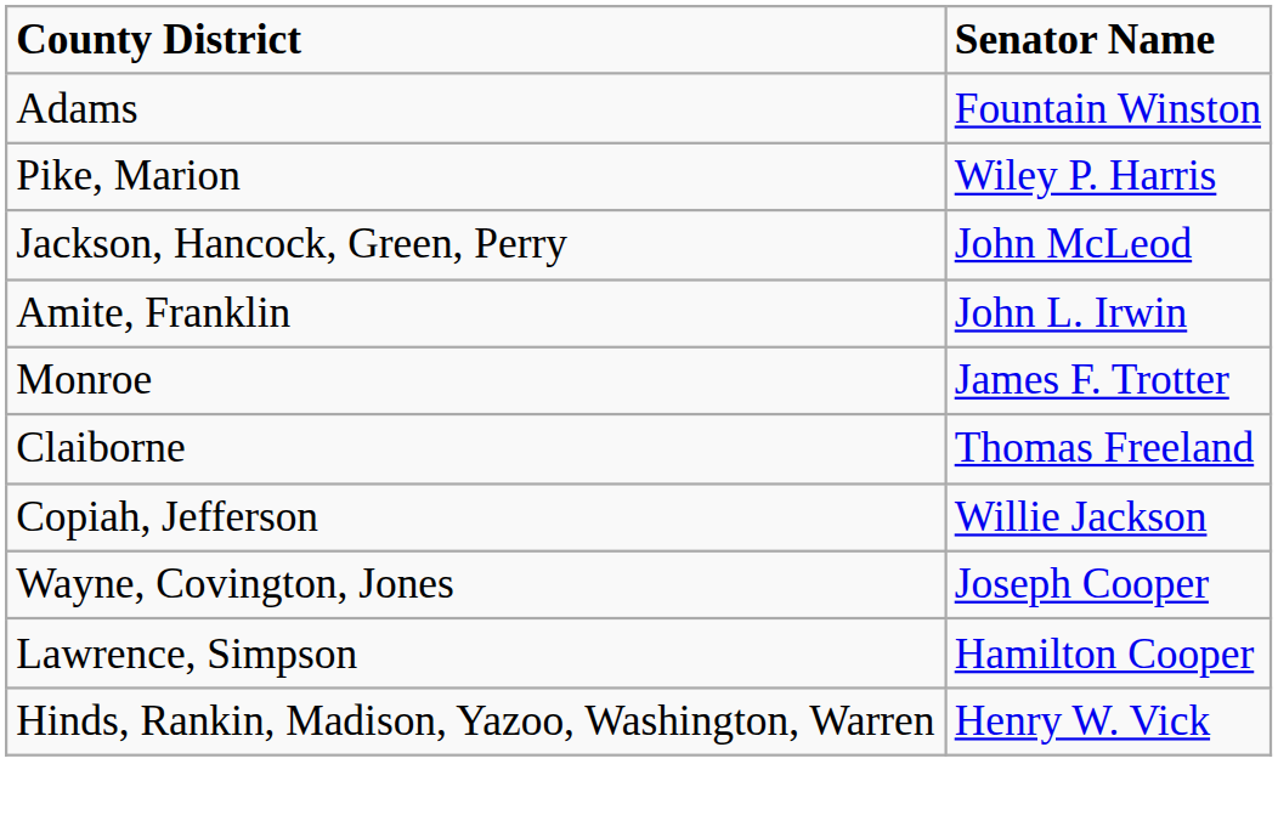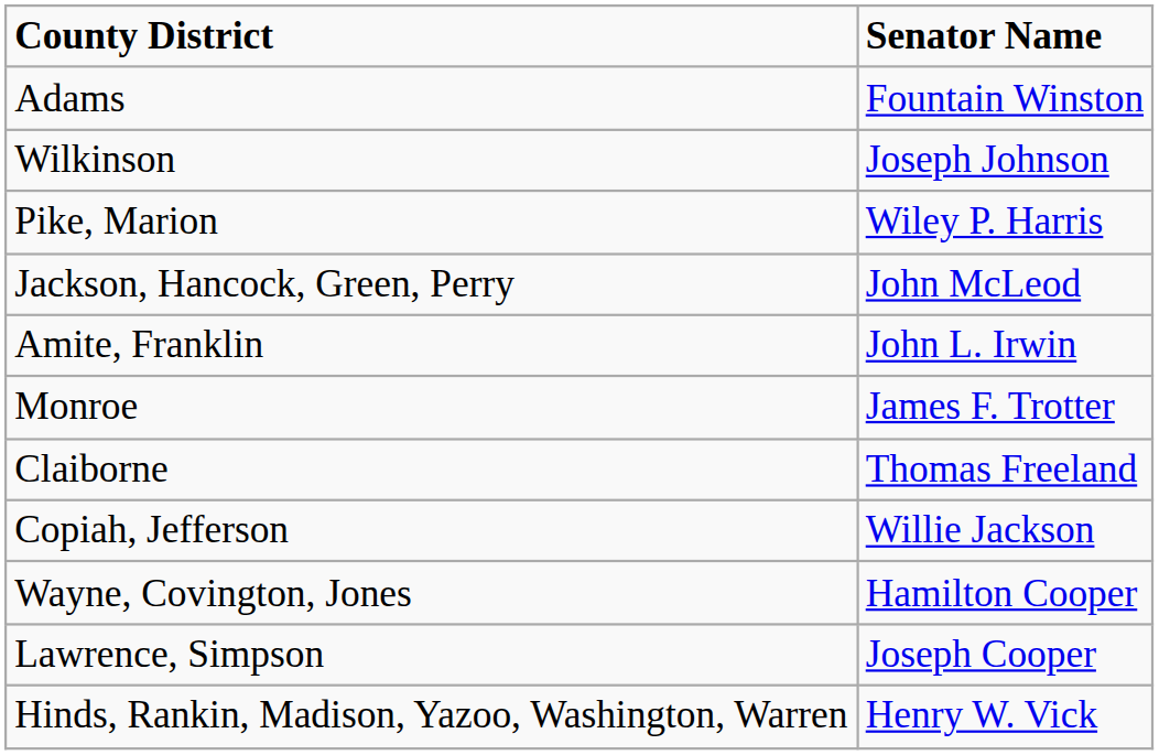 <table class="wikitable">
 <tr>
 <td><strong>County District</strong></td>
 <td><strong>Senator Name</strong></td>
 </tr>
 <tr>
 <td>Adams</td>
 <td><a href='#'>Fountain Winston</a></td>
+</tr>
+<tr>
+<td>Wilkinson</td>
+<td><a href='#'>Joseph Johnson</a></td>
 </tr>
 <tr>
 <td>Pike, Marion</td>
 <td><a href='#'>Wiley P. Harris</a></td>
 </tr>
 <tr>
 <td>Jackson, Hancock, Green, Perry</td>
 <td><a href='#'>John McLeod</a></td>
 </tr>
 <tr>
 <td>Amite, Franklin</td>
 <td><a href='#'>John L. Irwin</a></td>
 </tr>
 <tr>
 <td>Monroe</td>
 <td><a href='#'>James F. Trotter</a></td>
 </tr>
 <tr>
 <td>Claiborne</td>
 <td><a href='#'>Thomas Freeland</a></td>
 </tr>
 <tr>
 <td>Copiah, Jefferson</td>
 <td><a href='#'>Willie Jackson</a></td>
 </tr>
 <tr>
 <td>Wayne, Covington, Jones</td>
-<td><a href='#'>Joseph Cooper</a></td>
+<td><a href='#'>Hamilton Cooper</a></td>
 </tr>
 <tr>
 <td>Lawrence, Simpson</td>
-<td><a href='#'>Hamilton Cooper</a></td>
+<td><a href='#'>Joseph Cooper</a></td>
 </tr>
 <tr>
 <td>Hinds, Rankin, Madison, Yazoo, Washington, Warren</td>
 <td><a href='#'>Henry W. Vick</a></td>
 </tr>
 </table>
